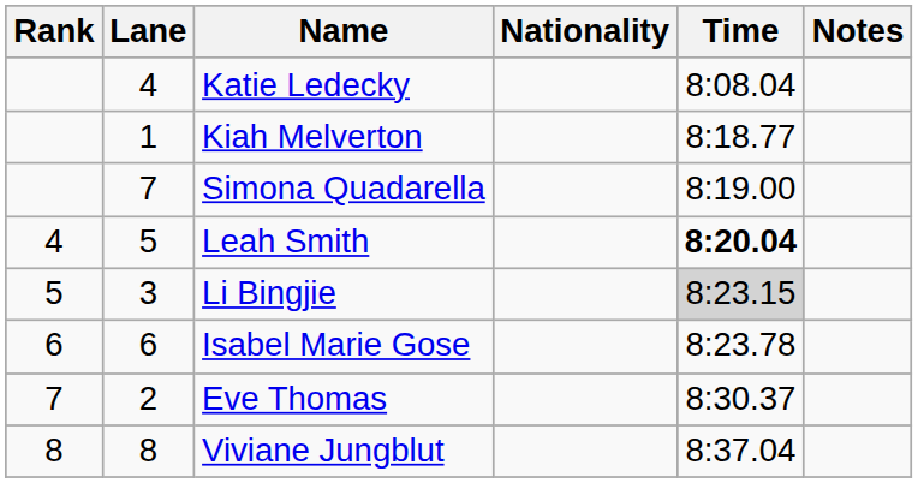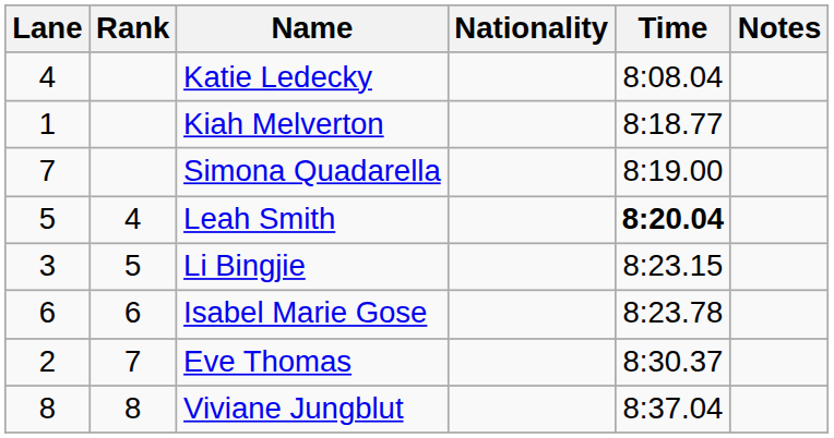 <table class="wikitable sortable" style="text-align:center">
 <tr>
+<th>Lane</th>
 <th>Rank</th>
-<th>Lane</th>
 <th>Name</th>
 <th>Nationality</th>
 <th>Time</th>
 <th>Notes</th>
 </tr>
 <tr>
+<td>4</td>
 <td></td>
-<td>4</td>
 <td align=left><a href='#'>Katie Ledecky</a></td>
 <td align=left></td>
 <td>8:08.04</td>
 <td></td>
 </tr>
 <tr>
+<td>1</td>
 <td></td>
-<td>1</td>
 <td align=left><a href='#'>Kiah Melverton</a></td>
 <td align=left></td>
 <td>8:18.77</td>
 <td></td>
 </tr>
 <tr>
+<td>7</td>
 <td></td>
-<td>7</td>
 <td align=left><a href='#'>Simona Quadarella</a></td>
 <td align=left></td>
 <td>8:19.00</td>
 <td></td>
 </tr>
 <tr>
+<td>5</td>
 <td>4</td>
-<td>5</td>
 <td align=left><a href='#'>Leah Smith</a></td>
 <td align=left></td>
 <td><strong>8:20.04</strong></td>
 <td></td>
 </tr>
 <tr>
+<td>3</td>
 <td>5</td>
-<td>3</td>
 <td align=left><a href='#'>Li Bingjie</a></td>
 <td align=left></td>
-<td style="background: lightgrey;">8:23.15</td>
+<td>8:23.15</td>
 <td></td>
 </tr>
 <tr>
 <td>6</td>
 <td>6</td>
 <td align=left><a href='#'>Isabel Marie Gose</a></td>
 <td align=left></td>
 <td>8:23.78</td>
 <td></td>
 </tr>
 <tr>
+<td>2</td>
 <td>7</td>
-<td>2</td>
 <td align=left><a href='#'>Eve Thomas</a></td>
 <td align=left></td>
 <td>8:30.37</td>
 <td></td>
 </tr>
 <tr>
 <td>8</td>
 <td>8</td>
 <td align=left><a href='#'>Viviane Jungblut</a></td>
 <td align=left></td>
 <td>8:37.04</td>
 <td></td>
 </tr>
 </table>
